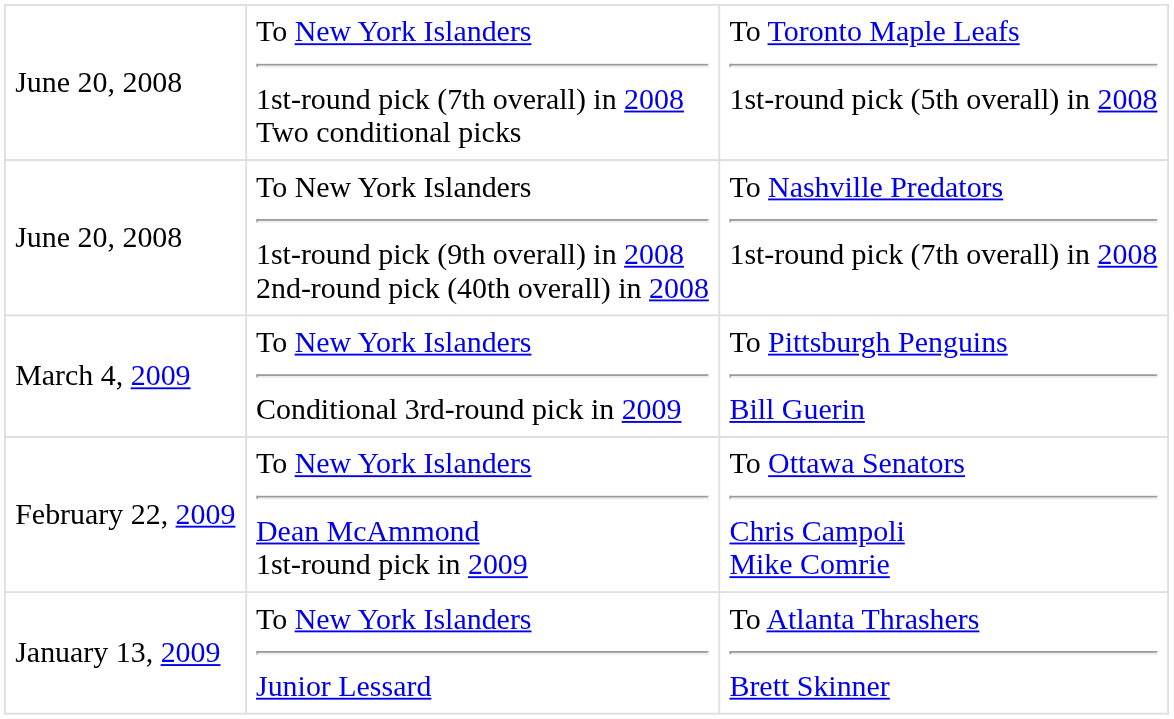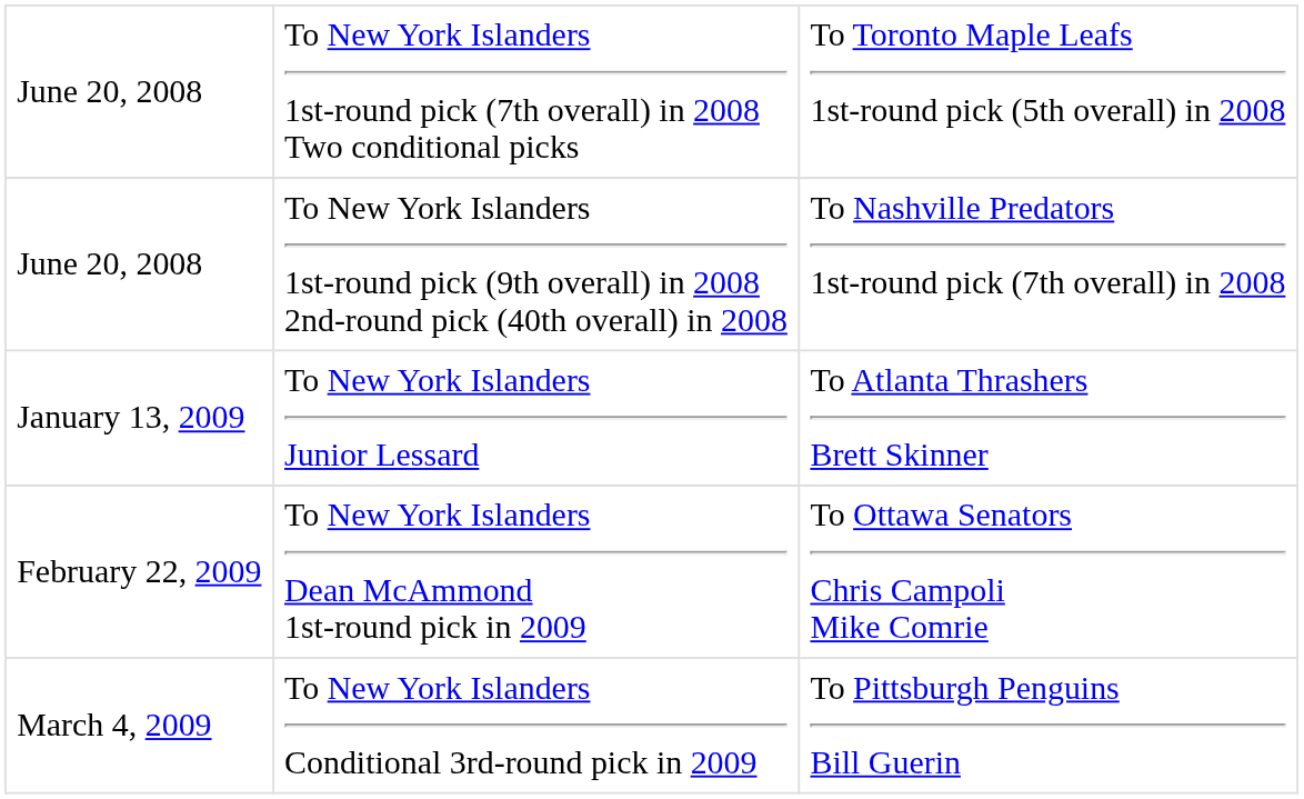 <table border=1 style="border-collapse:collapse" bordercolor="#DFDFDF"  cellpadding="5">
 <tr>
 <td>June 20, 2008</td>
 <td valign="top">To <a href='#'>New York Islanders</a> <hr>1st-round pick (7th overall) in <a href='#'>2008</a><br>Two conditional picks</td>
 <td valign="top">To <a href='#'>Toronto Maple Leafs</a> <hr>1st-round pick (5th overall) in <a href='#'>2008</a></td>
 </tr>
 <tr bgcolor="eeeeee">
 </tr>
 <tr>
 <td>June 20, 2008</td>
 <td valign="top">To New York Islanders <hr>1st-round pick (9th overall) in <a href='#'>2008</a><br>2nd-round pick (40th overall) in <a href='#'>2008</a></td>
 <td valign="top">To <a href='#'>Nashville Predators</a> <hr>1st-round pick (7th overall) in <a href='#'>2008</a></td>
 </tr>
 <tr>
-<td>March 4, <a href='#'>2009</a></td>
-<td valign="top">To <a href='#'>New York Islanders</a> <hr>Conditional 3rd-round pick in <a href='#'>2009</a></td>
-<td valign="top">To <a href='#'>Pittsburgh Penguins</a> <hr><a href='#'>Bill Guerin</a></td>
+<td>January 13, <a href='#'>2009</a></td>
+<td valign="top">To <a href='#'>New York Islanders</a> <hr><a href='#'>Junior Lessard</a></td>
+<td valign="top">To <a href='#'>Atlanta Thrashers</a> <hr><a href='#'>Brett Skinner</a></td>
 </tr>
 <tr bgcolor="eeeeee">
 </tr>
 <tr>
 <td>February 22, <a href='#'>2009</a></td>
 <td valign="top">To <a href='#'>New York Islanders</a> <hr><a href='#'>Dean McAmmond</a><br>1st-round pick in <a href='#'>2009</a></td>
 <td valign="top">To <a href='#'>Ottawa Senators</a> <hr><a href='#'>Chris Campoli</a><br><a href='#'>Mike Comrie</a></td>
 </tr>
 <tr>
-<td>January 13, <a href='#'>2009</a></td>
-<td valign="top">To <a href='#'>New York Islanders</a> <hr><a href='#'>Junior Lessard</a></td>
-<td valign="top">To <a href='#'>Atlanta Thrashers</a> <hr><a href='#'>Brett Skinner</a></td>
+<td>March 4, <a href='#'>2009</a></td>
+<td valign="top">To <a href='#'>New York Islanders</a> <hr>Conditional 3rd-round pick in <a href='#'>2009</a></td>
+<td valign="top">To <a href='#'>Pittsburgh Penguins</a> <hr><a href='#'>Bill Guerin</a></td>
 </tr>
 </table>
